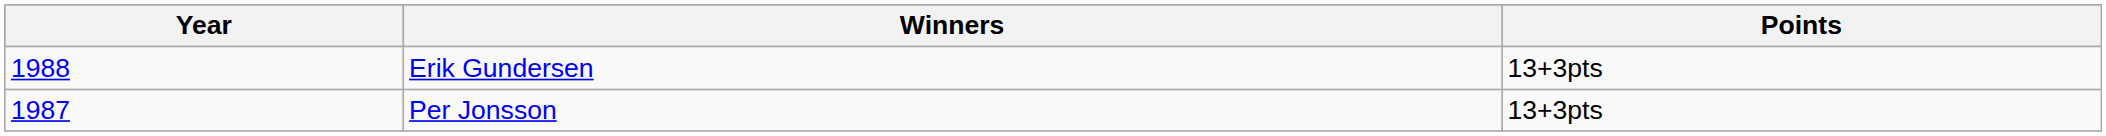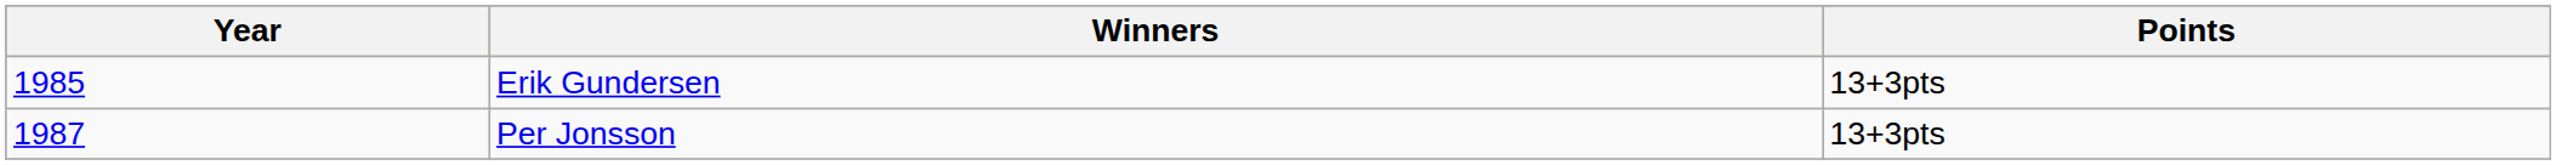 <table class="wikitable" width=100%>
 <tr bgcolor=#bdb76b>
 <th>Year</th>
 <th>Winners</th>
 <th>Points</th>
 </tr>
 <tr>
-<td><a href='#'>1988</a></td>
+<td><a href='#'>1985</a></td>
 <td> <a href='#'>Erik Gundersen</a></td>
 <td>13+3pts</td>
 </tr>
 <tr>
 <td><a href='#'>1987</a></td>
 <td> <a href='#'>Per Jonsson</a></td>
 <td>13+3pts</td>
 </tr>
 </table>
